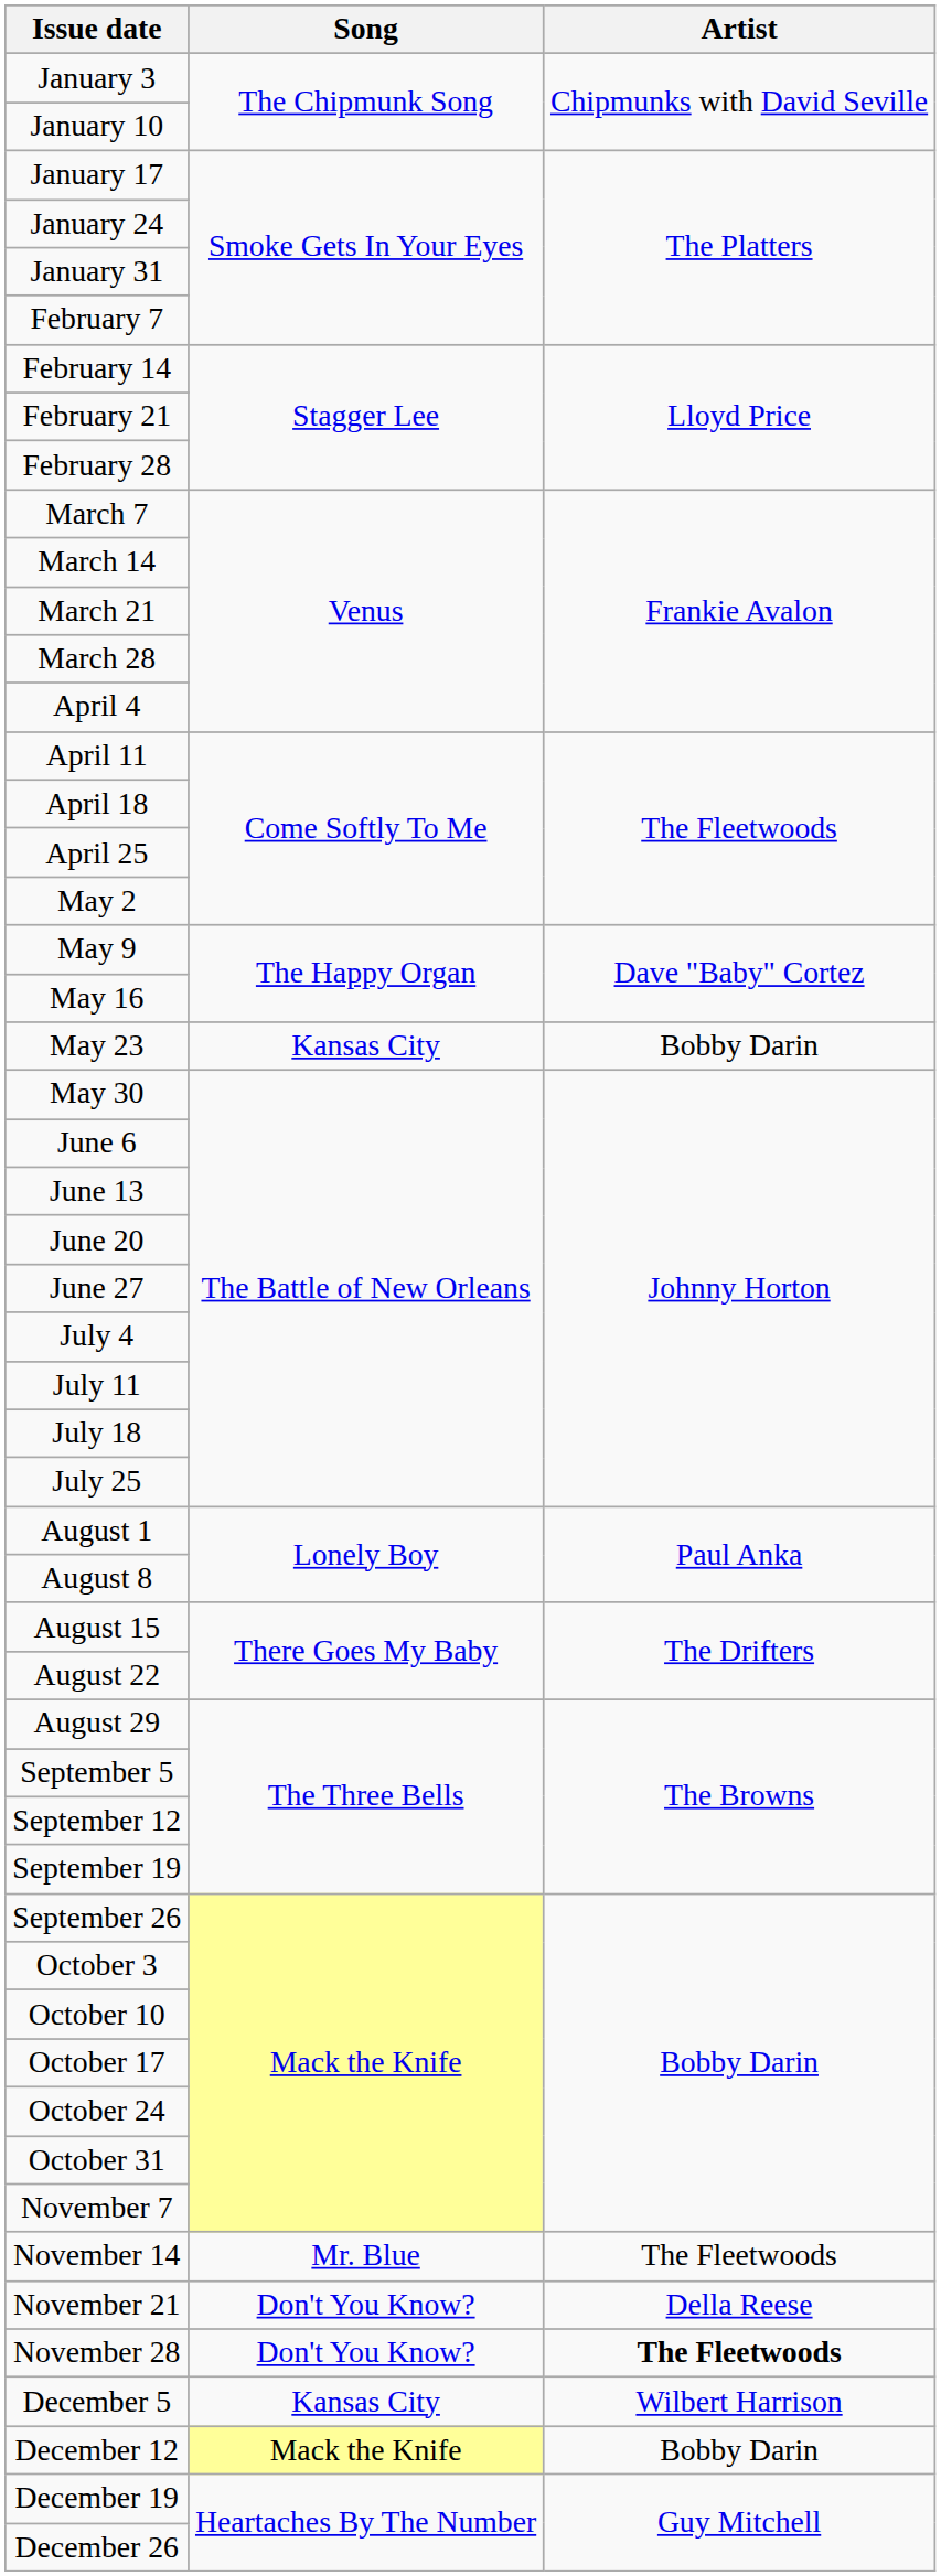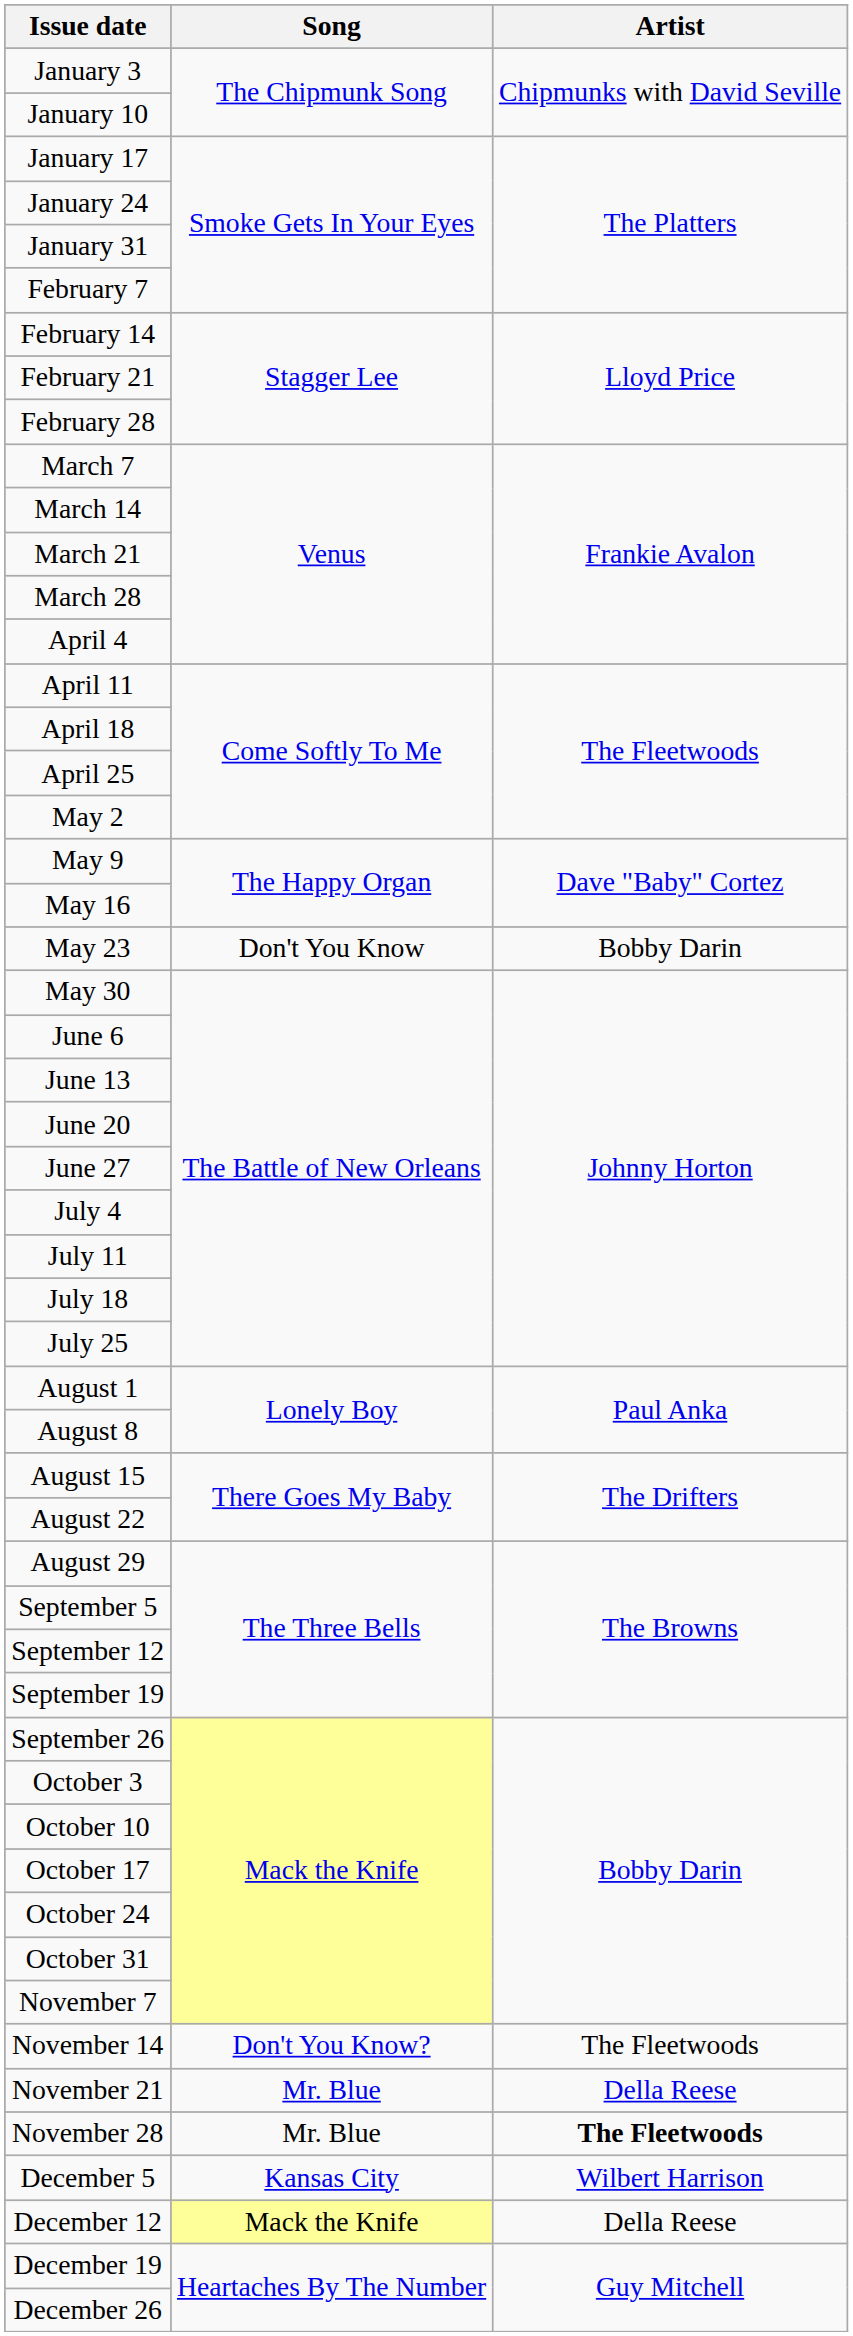 <table class="wikitable plainrowheaders" style="text-align: center">
 <tr>
 <th>Issue date</th>
 <th>Song</th>
 <th>Artist</th>
 </tr>
 <tr>
 <td>January 3</td>
 <td rowspan="2"><a href='#'>The Chipmunk Song</a></td>
 <td rowspan="2"><a href='#'>Chipmunks</a> with <a href='#'>David Seville</a></td>
 </tr>
 <tr>
 <td>January 10</td>
 </tr>
 <tr>
 <td>January 17</td>
 <td rowspan="4"><a href='#'>Smoke Gets In Your Eyes</a></td>
 <td rowspan="4"><a href='#'>The Platters</a></td>
 </tr>
 <tr>
 <td>January 24</td>
 </tr>
 <tr>
 <td>January 31</td>
 </tr>
 <tr>
 <td>February 7</td>
 </tr>
 <tr>
 <td>February 14</td>
 <td rowspan="3"><a href='#'>Stagger Lee</a></td>
 <td rowspan="3"><a href='#'>Lloyd Price</a></td>
 </tr>
 <tr>
 <td>February 21</td>
 </tr>
 <tr>
 <td>February 28</td>
 </tr>
 <tr>
 <td>March 7</td>
 <td rowspan="5"><a href='#'>Venus</a></td>
 <td rowspan="5"><a href='#'>Frankie Avalon</a></td>
 </tr>
 <tr>
 <td>March 14</td>
 </tr>
 <tr>
 <td>March 21</td>
 </tr>
 <tr>
 <td>March 28</td>
 </tr>
 <tr>
 <td>April 4</td>
 </tr>
 <tr>
 <td>April 11</td>
 <td rowspan="4"><a href='#'>Come Softly To Me</a></td>
 <td rowspan="4"><a href='#'>The Fleetwoods</a></td>
 </tr>
 <tr>
 <td>April 18</td>
 </tr>
 <tr>
 <td>April 25</td>
 </tr>
 <tr>
 <td>May 2</td>
 </tr>
 <tr>
 <td>May 9</td>
 <td rowspan="2"><a href='#'>The Happy Organ</a></td>
 <td rowspan="2"><a href='#'>Dave "Baby" Cortez</a></td>
 </tr>
 <tr>
 <td>May 16</td>
 </tr>
 <tr>
 <td>May 23</td>
-<td><a href='#'>Kansas City</a></td>
+<td>Don't You Know</td>
 <td>Bobby Darin</td>
 </tr>
 <tr>
 <td>May 30</td>
 <td rowspan="9"><a href='#'>The Battle of New Orleans</a></td>
 <td rowspan="9"><a href='#'>Johnny Horton</a></td>
 </tr>
 <tr>
 <td>June 6</td>
 </tr>
 <tr>
 <td>June 13</td>
 </tr>
 <tr>
 <td>June 20</td>
 </tr>
 <tr>
 <td>June 27</td>
 </tr>
 <tr>
 <td>July 4</td>
 </tr>
 <tr>
 <td>July 11</td>
 </tr>
 <tr>
 <td>July 18</td>
 </tr>
 <tr>
 <td>July 25</td>
 </tr>
 <tr>
 <td>August 1</td>
 <td rowspan="2"><a href='#'>Lonely Boy</a></td>
 <td rowspan="2"><a href='#'>Paul Anka</a></td>
 </tr>
 <tr>
 <td>August 8</td>
 </tr>
 <tr>
 <td>August 15</td>
 <td rowspan="2"><a href='#'>There Goes My Baby</a></td>
 <td rowspan="2"><a href='#'>The Drifters</a></td>
 </tr>
 <tr>
 <td>August 22</td>
 </tr>
 <tr>
 <td>August 29</td>
 <td rowspan="4"><a href='#'>The Three Bells</a></td>
 <td rowspan="4"><a href='#'>The Browns</a></td>
 </tr>
 <tr>
 <td>September 5</td>
 </tr>
 <tr>
 <td>September 12</td>
 </tr>
 <tr>
 <td>September 19</td>
 </tr>
 <tr>
 <td>September 26</td>
 <td bgcolor=#FFFF99 rowspan="7"><a href='#'>Mack the Knife</a> </td>
 <td rowspan="7"><a href='#'>Bobby Darin</a></td>
 </tr>
 <tr>
 <td>October 3</td>
 </tr>
 <tr>
 <td>October 10</td>
 </tr>
 <tr>
 <td>October 17</td>
 </tr>
 <tr>
 <td>October 24</td>
 </tr>
 <tr>
 <td>October 31</td>
 </tr>
 <tr>
 <td>November 7</td>
 </tr>
 <tr>
 <td>November 14</td>
-<td><a href='#'>Mr. Blue</a></td>
+<td><a href='#'>Don't You Know?</a></td>
 <td>The Fleetwoods</td>
 </tr>
 <tr>
 <td>November 21</td>
-<td><a href='#'>Don't You Know?</a></td>
+<td><a href='#'>Mr. Blue</a></td>
 <td><a href='#'>Della Reese</a></td>
 </tr>
 <tr>
 <td>November 28</td>
-<td><a href='#'>Don't You Know?</a></td>
+<td>Mr. Blue</td>
 <td><strong>The Fleetwoods</strong></td>
 </tr>
 <tr>
 <td>December 5</td>
 <td><a href='#'>Kansas City</a></td>
 <td><a href='#'>Wilbert Harrison</a></td>
 </tr>
 <tr>
 <td>December 12</td>
 <td bgcolor=#FFFF99>Mack the Knife </td>
-<td>Bobby Darin</td>
+<td>Della Reese</td>
 </tr>
 <tr>
 <td>December 19</td>
 <td rowspan="2"><a href='#'>Heartaches By The Number</a></td>
 <td rowspan="2"><a href='#'>Guy Mitchell</a></td>
 </tr>
 <tr>
 <td>December 26</td>
 </tr>
 </table>
